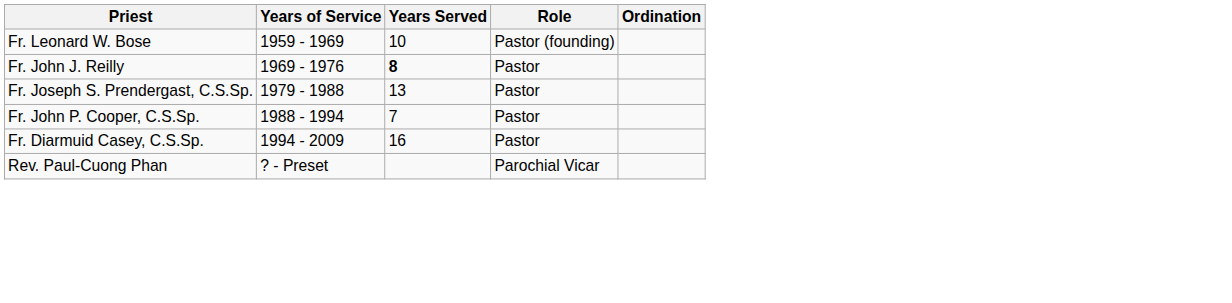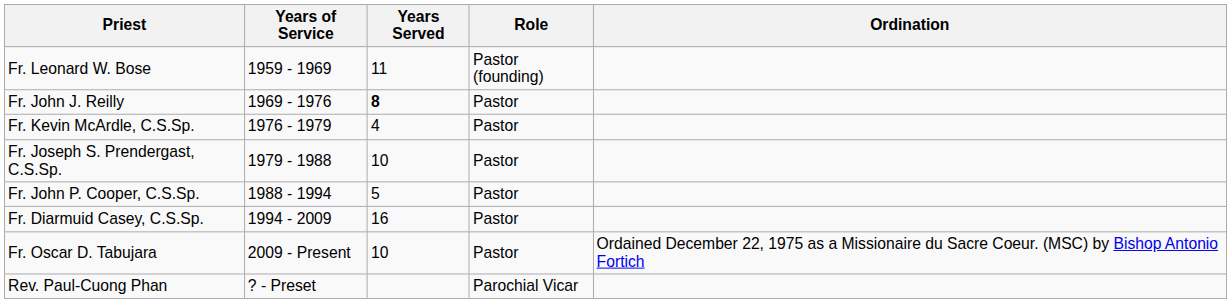 <table class="wikitable sortable">
 <tr>
 <th>Priest</th>
 <th>Years of Service</th>
 <th>Years Served</th>
 <th>Role</th>
 <th>Ordination</th>
 </tr>
 <tr>
 <td>Fr. Leonard W. Bose</td>
 <td>1959 - 1969</td>
-<td>10</td>
+<td>11</td>
 <td>Pastor (founding)</td>
 <td></td>
 </tr>
 <tr>
 <td>Fr. John J. Reilly</td>
 <td>1969 - 1976</td>
 <td><strong>8</strong></td>
 <td>Pastor</td>
 <td></td>
 </tr>
 <tr>
+<td>Fr. Kevin McArdle, C.S.Sp.</td>
+<td>1976 - 1979</td>
+<td>4</td>
+<td>Pastor</td>
+<td></td>
+</tr>
+<tr>
 <td>Fr. Joseph S. Prendergast, C.S.Sp.</td>
 <td>1979 - 1988</td>
-<td>13</td>
+<td>10</td>
 <td>Pastor</td>
 <td></td>
 </tr>
 <tr>
 <td>Fr. John P. Cooper, C.S.Sp.</td>
 <td>1988 - 1994</td>
-<td>7</td>
+<td>5</td>
 <td>Pastor</td>
 <td></td>
 </tr>
 <tr>
 <td>Fr. Diarmuid Casey, C.S.Sp.</td>
 <td>1994 - 2009</td>
 <td>16</td>
 <td>Pastor</td>
 <td></td>
 </tr>
 <tr>
+<td>Fr. Oscar D. Tabujara</td>
+<td>2009 - Present</td>
+<td>10</td>
+<td>Pastor</td>
+<td>Ordained December 22, 1975 as a Missionaire du Sacre Coeur. (MSC) by <a href='#'>Bishop Antonio Fortich</a></td>
+</tr>
+<tr>
 <td>Rev. Paul-Cuong Phan</td>
 <td>? - Preset</td>
 <td></td>
 <td>Parochial Vicar</td>
 <td></td>
 </tr>
 </table>
